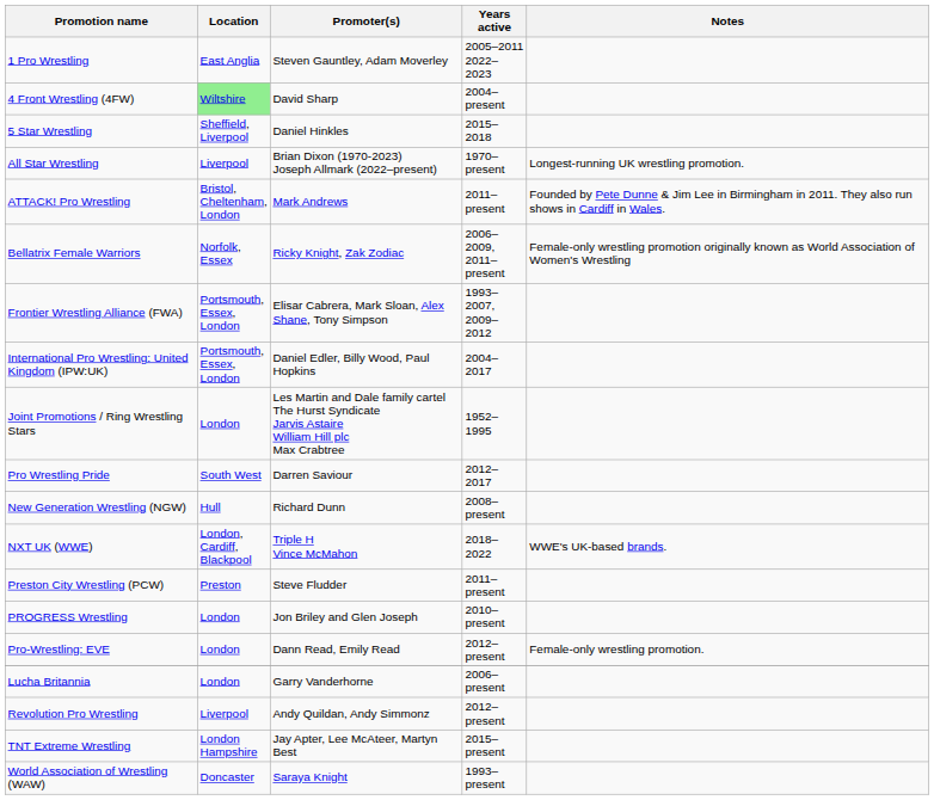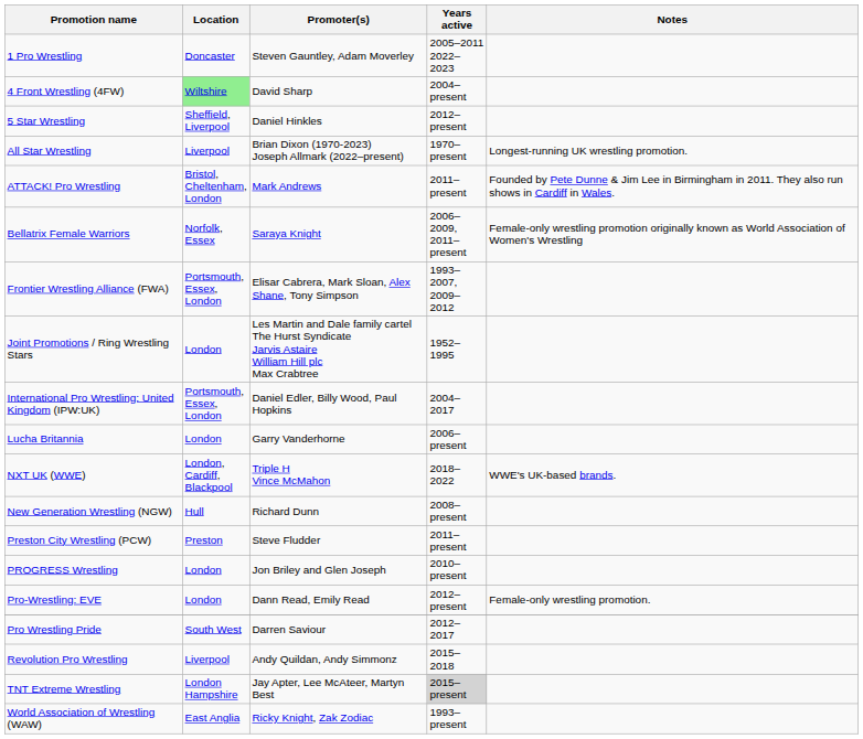 <table class="wikitable sortable" style="text-align: left;">
 <tr>
 <th width="21%">Promotion name</th>
 <th width="7%">Location</th>
 <th width="21%">Promoter(s)</th>
 <th width="7%">Years active</th>
 <th width="55%">Notes</th>
 </tr>
 <tr>
 <td><a href='#'>1 Pro Wrestling</a></td>
-<td><a href='#'>East Anglia</a></td>
+<td><a href='#'>Doncaster</a></td>
 <td>Steven Gauntley, Adam Moverley</td>
 <td>2005–2011<br>2022–2023</td>
 <td></td>
 </tr>
 <tr>
 <td><a href='#'>4 Front Wrestling</a> (4FW)</td>
 <td style="background: lightgreen;"><a href='#'>Wiltshire</a></td>
 <td>David Sharp</td>
 <td>2004–present</td>
 <td></td>
 </tr>
 <tr>
 <td><a href='#'>5 Star Wrestling</a></td>
 <td><a href='#'>Sheffield</a>, <a href='#'>Liverpool</a></td>
 <td>Daniel Hinkles</td>
-<td>2015–2018</td>
+<td>2012–present</td>
 <td></td>
 </tr>
 <tr>
 <td><a href='#'>All Star Wrestling</a></td>
 <td><a href='#'>Liverpool</a></td>
 <td>Brian Dixon (1970-2023) <br>Joseph Allmark (2022–present)</td>
 <td>1970–present</td>
 <td>Longest-running UK wrestling promotion.</td>
 </tr>
 <tr>
 <td><a href='#'>ATTACK! Pro Wrestling</a></td>
 <td><a href='#'>Bristol</a>, <a href='#'>Cheltenham</a>, <a href='#'>London</a></td>
 <td><a href='#'>Mark Andrews</a></td>
 <td>2011–present</td>
 <td>Founded by <a href='#'>Pete Dunne</a> & Jim Lee in Birmingham in 2011. They also run shows in <a href='#'>Cardiff</a> in <a href='#'>Wales</a>.</td>
 </tr>
 <tr>
 <td><a href='#'>Bellatrix Female Warriors</a></td>
 <td><a href='#'>Norfolk</a>, <a href='#'>Essex</a></td>
-<td><a href='#'>Ricky Knight</a>, <a href='#'>Zak Zodiac</a></td>
+<td><a href='#'>Saraya Knight</a></td>
 <td>2006–2009, 2011–present</td>
 <td>Female-only wrestling promotion originally known as World Association of Women's Wrestling</td>
 </tr>
 <tr>
 <td><a href='#'>Frontier Wrestling Alliance</a> (FWA)</td>
 <td><a href='#'>Portsmouth</a>, <a href='#'>Essex</a>, <a href='#'>London</a></td>
 <td>Elisar Cabrera, Mark Sloan, <a href='#'>Alex Shane</a>, Tony Simpson</td>
 <td>1993–2007, 2009–2012</td>
 <td></td>
 </tr>
 <tr>
+<td><a href='#'>Joint Promotions</a> / Ring Wrestling Stars</td>
+<td><a href='#'>London</a></td>
+<td>Les Martin and Dale family cartel<br>The Hurst Syndicate<br><a href='#'>Jarvis Astaire</a><br><a href='#'>William Hill plc</a><br>Max Crabtree</td>
+<td>1952–1995</td>
+<td></td>
+</tr>
+<tr>
 <td><a href='#'>International Pro Wrestling: United Kingdom</a> (IPW:UK)</td>
 <td><a href='#'>Portsmouth</a>, <a href='#'>Essex</a>, <a href='#'>London</a></td>
 <td>Daniel Edler, Billy Wood, Paul Hopkins</td>
 <td>2004–2017</td>
 <td></td>
 </tr>
 <tr>
-<td><a href='#'>Joint Promotions</a> / Ring Wrestling Stars</td>
+<td><a href='#'>Lucha Britannia</a></td>
 <td><a href='#'>London</a></td>
-<td>Les Martin and Dale family cartel<br>The Hurst Syndicate<br><a href='#'>Jarvis Astaire</a><br><a href='#'>William Hill plc</a><br>Max Crabtree</td>
-<td>1952–1995</td>
-<td></td>
-</tr>
-<tr>
-<td><a href='#'>Pro Wrestling Pride</a></td>
-<td><a href='#'>South West</a></td>
-<td>Darren Saviour</td>
-<td>2012–2017</td>
-<td></td>
-</tr>
-<tr>
-<td><a href='#'>New Generation Wrestling</a> (NGW)</td>
-<td><a href='#'>Hull</a></td>
-<td>Richard Dunn</td>
-<td>2008–present</td>
+<td>Garry Vanderhorne</td>
+<td>2006–present</td>
 <td></td>
 </tr>
 <tr>
 <td><a href='#'>NXT UK</a> (<a href='#'>WWE</a>)</td>
 <td><a href='#'>London</a>, <a href='#'>Cardiff</a>, <a href='#'>Blackpool</a></td>
 <td><a href='#'>Triple H</a><br><a href='#'>Vince McMahon</a></td>
 <td>2018–2022</td>
 <td>WWE's UK-based <a href='#'>brands</a>.</td>
+</tr>
+<tr>
+<td><a href='#'>New Generation Wrestling</a> (NGW)</td>
+<td><a href='#'>Hull</a></td>
+<td>Richard Dunn</td>
+<td>2008–present</td>
+<td></td>
 </tr>
 <tr>
 <td><a href='#'>Preston City Wrestling</a> (PCW)</td>
 <td><a href='#'>Preston</a></td>
 <td>Steve Fludder</td>
 <td>2011–present</td>
 <td></td>
 </tr>
 <tr>
 <td><a href='#'>PROGRESS Wrestling</a></td>
 <td><a href='#'>London</a></td>
 <td>Jon Briley and Glen Joseph</td>
 <td>2010–present</td>
 <td></td>
 </tr>
 <tr>
 <td><a href='#'>Pro-Wrestling: EVE</a></td>
 <td><a href='#'>London</a></td>
 <td>Dann Read, Emily Read</td>
 <td>2012–present</td>
 <td>Female-only wrestling promotion.</td>
 </tr>
 <tr>
 </tr>
 <tr>
-<td><a href='#'>Lucha Britannia</a></td>
-<td><a href='#'>London</a></td>
-<td>Garry Vanderhorne</td>
-<td>2006–present</td>
+<td><a href='#'>Pro Wrestling Pride</a></td>
+<td><a href='#'>South West</a></td>
+<td>Darren Saviour</td>
+<td>2012–2017</td>
 <td></td>
 </tr>
 <tr>
 <td><a href='#'>Revolution Pro Wrestling</a></td>
 <td><a href='#'>Liverpool</a></td>
 <td>Andy Quildan, Andy Simmonz</td>
-<td>2012–present</td>
+<td>2015–2018</td>
 <td></td>
 </tr>
 <tr>
 <td><a href='#'>TNT Extreme Wrestling</a></td>
 <td><a href='#'>London</a><br><a href='#'>Hampshire</a></td>
 <td>Jay Apter, Lee McAteer, Martyn Best</td>
-<td>2015–present</td>
+<td style="background: lightgrey;">2015–present</td>
 <td></td>
 </tr>
 <tr>
 <td><a href='#'>World Association of Wrestling</a> (WAW)</td>
-<td><a href='#'>Doncaster</a></td>
-<td><a href='#'>Saraya Knight</a></td>
+<td><a href='#'>East Anglia</a></td>
+<td><a href='#'>Ricky Knight</a>, <a href='#'>Zak Zodiac</a></td>
 <td>1993–present</td>
 <td></td>
 </tr>
 </table>
